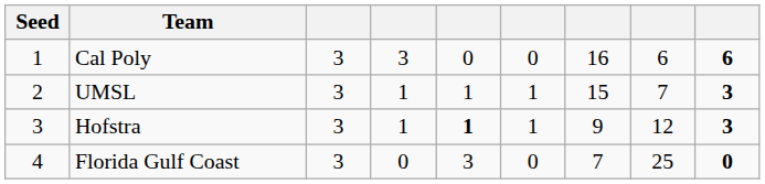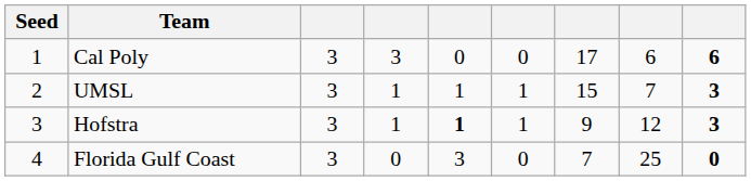 <table class="wikitable" style="text-align:center;">
 <tr>
 <th width=40>Seed</th>
 <th width=165>Team</th>
 <th width=40></th>
 <th width=40></th>
 <th width=40></th>
 <th width=40></th>
 <th width=40></th>
 <th width=40></th>
 <th width=40></th>
 </tr>
 <tr>
 <td>1</td>
 <td style="text-align:left;">Cal Poly</td>
 <td>3</td>
 <td>3</td>
 <td>0</td>
 <td>0</td>
-<td>16</td>
+<td>17</td>
 <td>6</td>
 <td><strong>6</strong></td>
 </tr>
 <tr>
 <td>2</td>
 <td style="text-align:left;">UMSL</td>
 <td>3</td>
 <td>1</td>
 <td>1</td>
 <td>1</td>
 <td>15</td>
 <td>7</td>
 <td><strong>3</strong></td>
 </tr>
 <tr>
 <td>3</td>
 <td style="text-align:left;">Hofstra</td>
 <td>3</td>
 <td>1</td>
 <td><strong>1</strong></td>
 <td>1</td>
 <td>9</td>
 <td>12</td>
 <td><strong>3</strong></td>
 </tr>
 <tr>
 <td>4</td>
 <td style="text-align:left;">Florida Gulf Coast</td>
 <td>3</td>
 <td>0</td>
 <td>3</td>
 <td>0</td>
 <td>7</td>
 <td>25</td>
 <td><strong>0</strong></td>
 </tr>
 </table>
